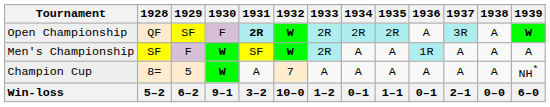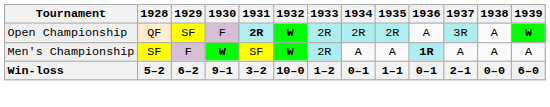 <table class=wikitable style=text-align:center;font-size:83%>
 <tr>
 <th>Tournament</th>
 <th>1928</th>
 <th>1929</th>
 <th>1930</th>
 <th>1931</th>
 <th>1932</th>
 <th>1933</th>
 <th>1934</th>
 <th>1935</th>
 <th>1936</th>
 <th>1937</th>
 <th>1938</th>
 <th>1939</th>
 </tr>
 <tr>
 <td style="background:#efefef; text-align:left;">Open Championship</td>
 <td style="background:#ffebcd;">QF</td>
 <td style="background:yellow;">SF</td>
 <td style="background:thistle;">F</td>
 <td style="background:#afeeee;"><strong>2R</strong></td>
 <td bgcolor=lime><strong>W</strong></td>
 <td style="background:#afeeee;">2R</td>
 <td style="background:#afeeee;">2R</td>
 <td style="background:#afeeee;">2R</td>
 <td>A</td>
 <td style="background:#afeeee;">3R</td>
 <td>A</td>
 <td bgcolor=lime><strong>W</strong></td>
 </tr>
 <tr>
 <td style="background:#efefef; text-align:left;">Men's Championship</td>
 <td style="background:yellow;">SF</td>
 <td style="background:thistle;">F</td>
 <td bgcolor=lime><strong>W</strong></td>
 <td style="background:yellow;">SF</td>
 <td bgcolor=lime><strong>W</strong></td>
 <td style="background:#afeeee;">2R</td>
 <td>A</td>
 <td>A</td>
-<td style="background:#afeeee;">1R</td>
+<td style="background:#afeeee;"><strong>1R</strong></td>
 <td>A</td>
 <td>A</td>
 <td>A</td>
-</tr>
-<tr>
-<td style="background:#efefef; text-align:left;">Champion Cup</td>
-<td style="background:#ffebcd;">8=</td>
-<td style="background:#ffebcd;">5</td>
-<td bgcolor=lime><strong>W</strong></td>
-<td>A</td>
-<td style="background:#ffebcd;">7</td>
-<td>A</td>
-<td>A</td>
-<td>A</td>
-<td>A</td>
-<td>A</td>
-<td>A</td>
-<td>NH<sup>*</sup></td>
 </tr>
 <tr>
 <th style=text-align:left>Win-loss</th>
 <th>5–2</th>
 <th>6–2</th>
 <th>9–1</th>
 <th>3–2</th>
 <th>10–0</th>
 <th>1–2</th>
 <th>0–1</th>
 <th>1–1</th>
 <th>0–1</th>
 <th>2–1</th>
 <th>0–0</th>
 <th>6–0</th>
 </tr>
 </table>
